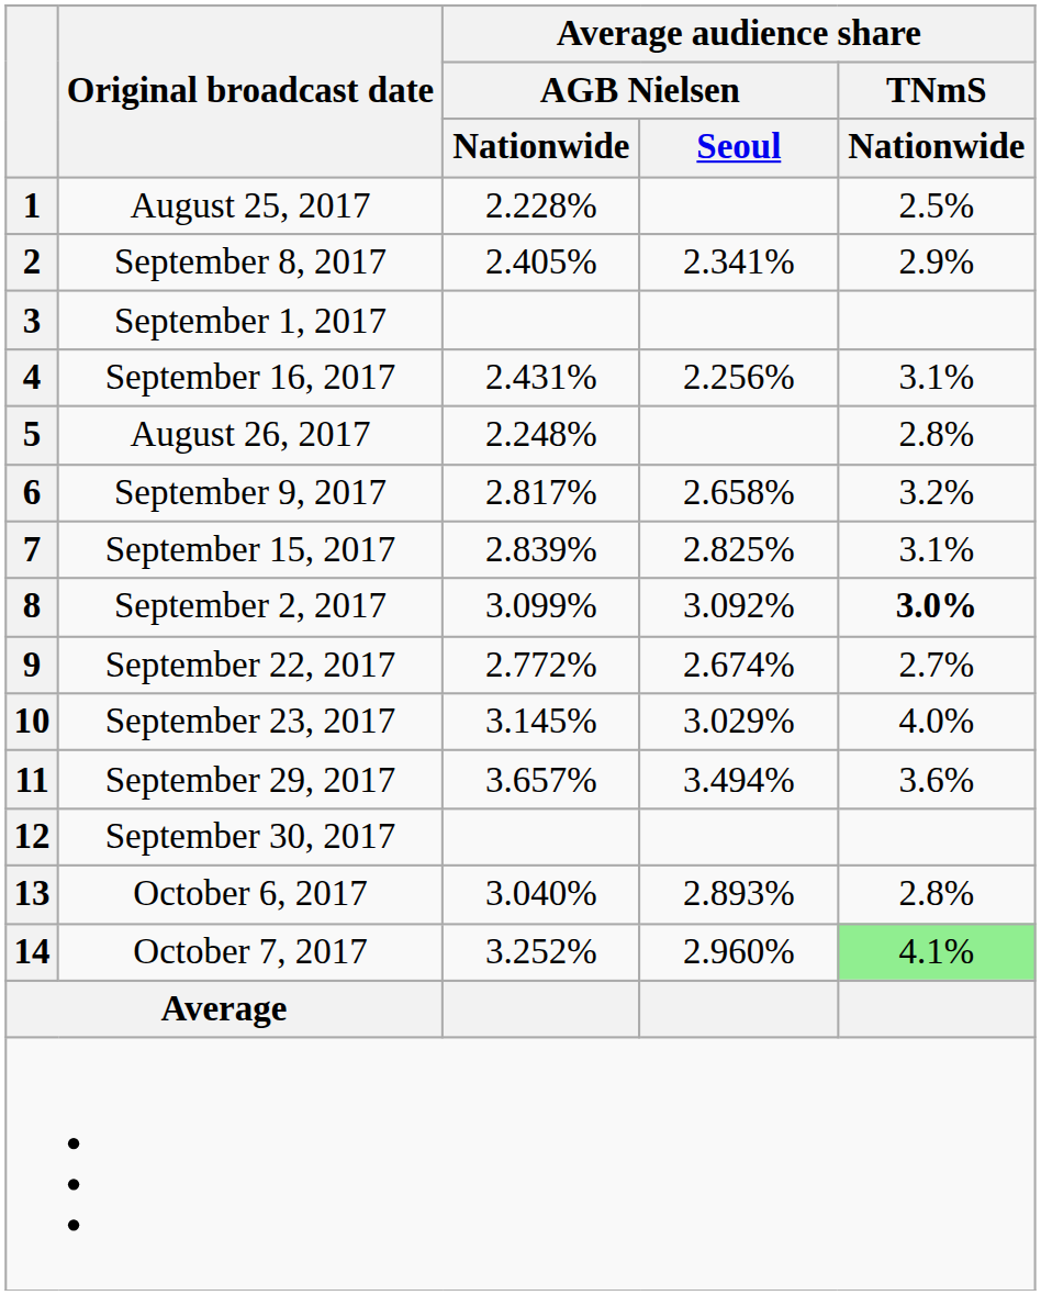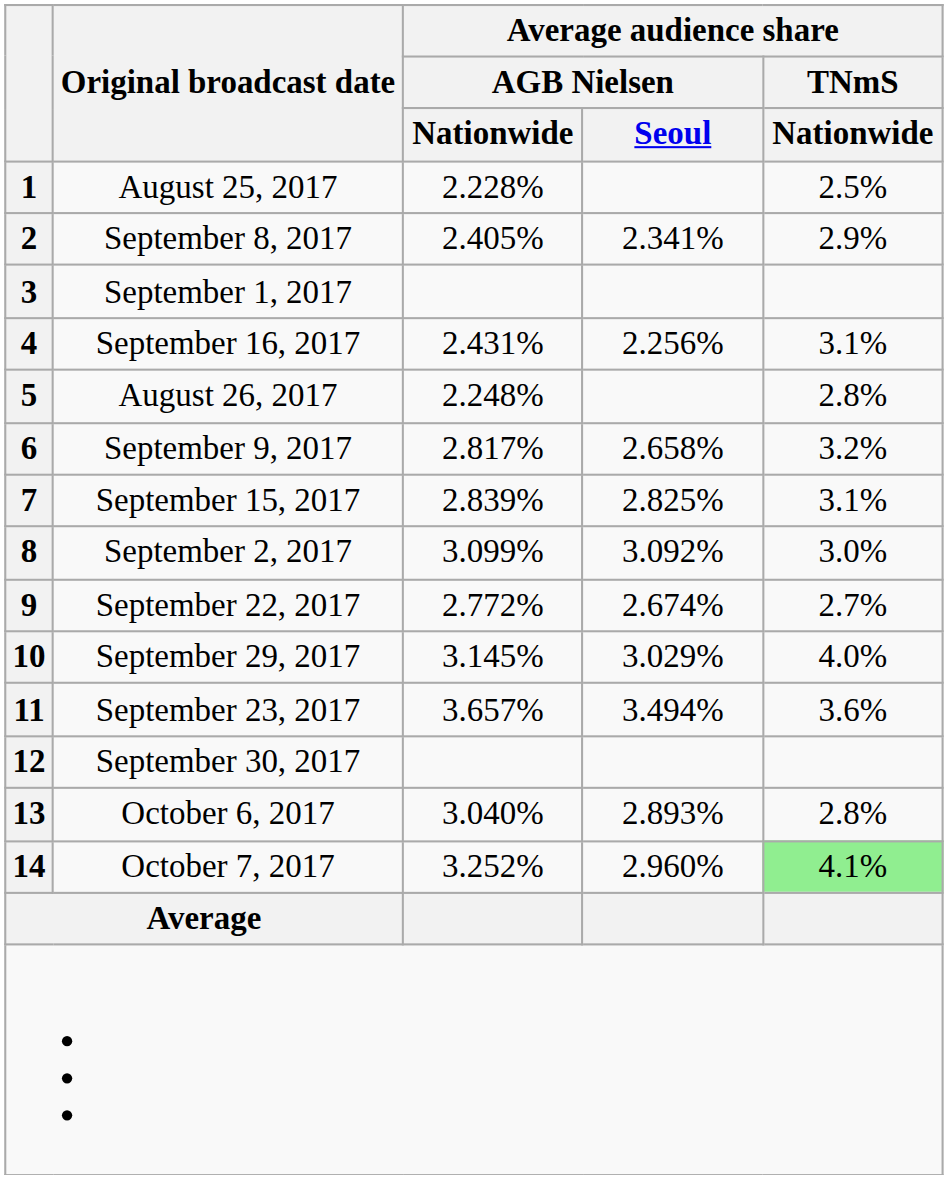 <table class="wikitable" style="text-align:center;max-width:550px; margin-left: auto; margin-right: auto; border: none;">
 <tr>
 </tr>
 <tr>
 <th rowspan="3"></th>
 <th rowspan="3">Original broadcast date</th>
 <th colspan="3">Average audience share</th>
 </tr>
 <tr>
 <th colspan="2">AGB Nielsen</th>
 <th>TNmS</th>
 </tr>
 <tr>
 <th width="80">Nationwide</th>
 <th width="80"><a href='#'>Seoul</a></th>
 <th width="80">Nationwide</th>
 </tr>
 <tr>
 <th>1</th>
 <td>August 25, 2017</td>
 <td>2.228%</td>
 <td></td>
 <td>2.5%</td>
 </tr>
 <tr>
 <th>2</th>
 <td>September 8, 2017</td>
 <td>2.405%</td>
 <td>2.341%</td>
 <td>2.9%</td>
 </tr>
 <tr>
 <th>3</th>
 <td>September 1, 2017</td>
 <td></td>
 <td></td>
 <td></td>
 </tr>
 <tr>
 <th>4</th>
 <td>September 16, 2017</td>
 <td>2.431%</td>
 <td>2.256%</td>
 <td>3.1%</td>
 </tr>
 <tr>
 <th>5</th>
 <td>August 26, 2017</td>
 <td>2.248%</td>
 <td></td>
 <td>2.8%</td>
 </tr>
 <tr>
 <th>6</th>
 <td>September 9, 2017</td>
 <td>2.817%</td>
 <td>2.658%</td>
 <td>3.2%</td>
 </tr>
 <tr>
 <th>7</th>
 <td>September 15, 2017</td>
 <td>2.839%</td>
 <td>2.825%</td>
 <td>3.1%</td>
 </tr>
 <tr>
 <th>8</th>
 <td>September 2, 2017</td>
 <td>3.099%</td>
 <td>3.092%</td>
-<td><strong>3.0%</strong></td>
+<td>3.0%</td>
 </tr>
 <tr>
 <th>9</th>
 <td>September 22, 2017</td>
 <td>2.772%</td>
 <td>2.674%</td>
 <td>2.7%</td>
 </tr>
 <tr>
 <th>10</th>
-<td>September 23, 2017</td>
+<td>September 29, 2017</td>
 <td>3.145%</td>
 <td>3.029%</td>
 <td>4.0%</td>
 </tr>
 <tr>
 <th>11</th>
-<td>September 29, 2017</td>
+<td>September 23, 2017</td>
 <td>3.657%</td>
 <td>3.494%</td>
 <td>3.6%</td>
 </tr>
 <tr>
 <th>12</th>
 <td>September 30, 2017</td>
 <td></td>
 <td></td>
 <td></td>
 </tr>
 <tr>
 <th>13</th>
 <td>October 6, 2017</td>
 <td>3.040%</td>
 <td>2.893%</td>
 <td>2.8%</td>
 </tr>
 <tr>
 <th>14</th>
 <td>October 7, 2017</td>
 <td>3.252%</td>
 <td>2.960%</td>
 <td style="background: lightgreen;">4.1%</td>
 </tr>
 <tr>
 <th colspan="2">Average</th>
 <th></th>
 <th></th>
 <th></th>
 </tr>
 <tr>
 <td colspan="6"><br><ul><li></li><li></li><li></li></ul></td>
 </tr>
 </table>
